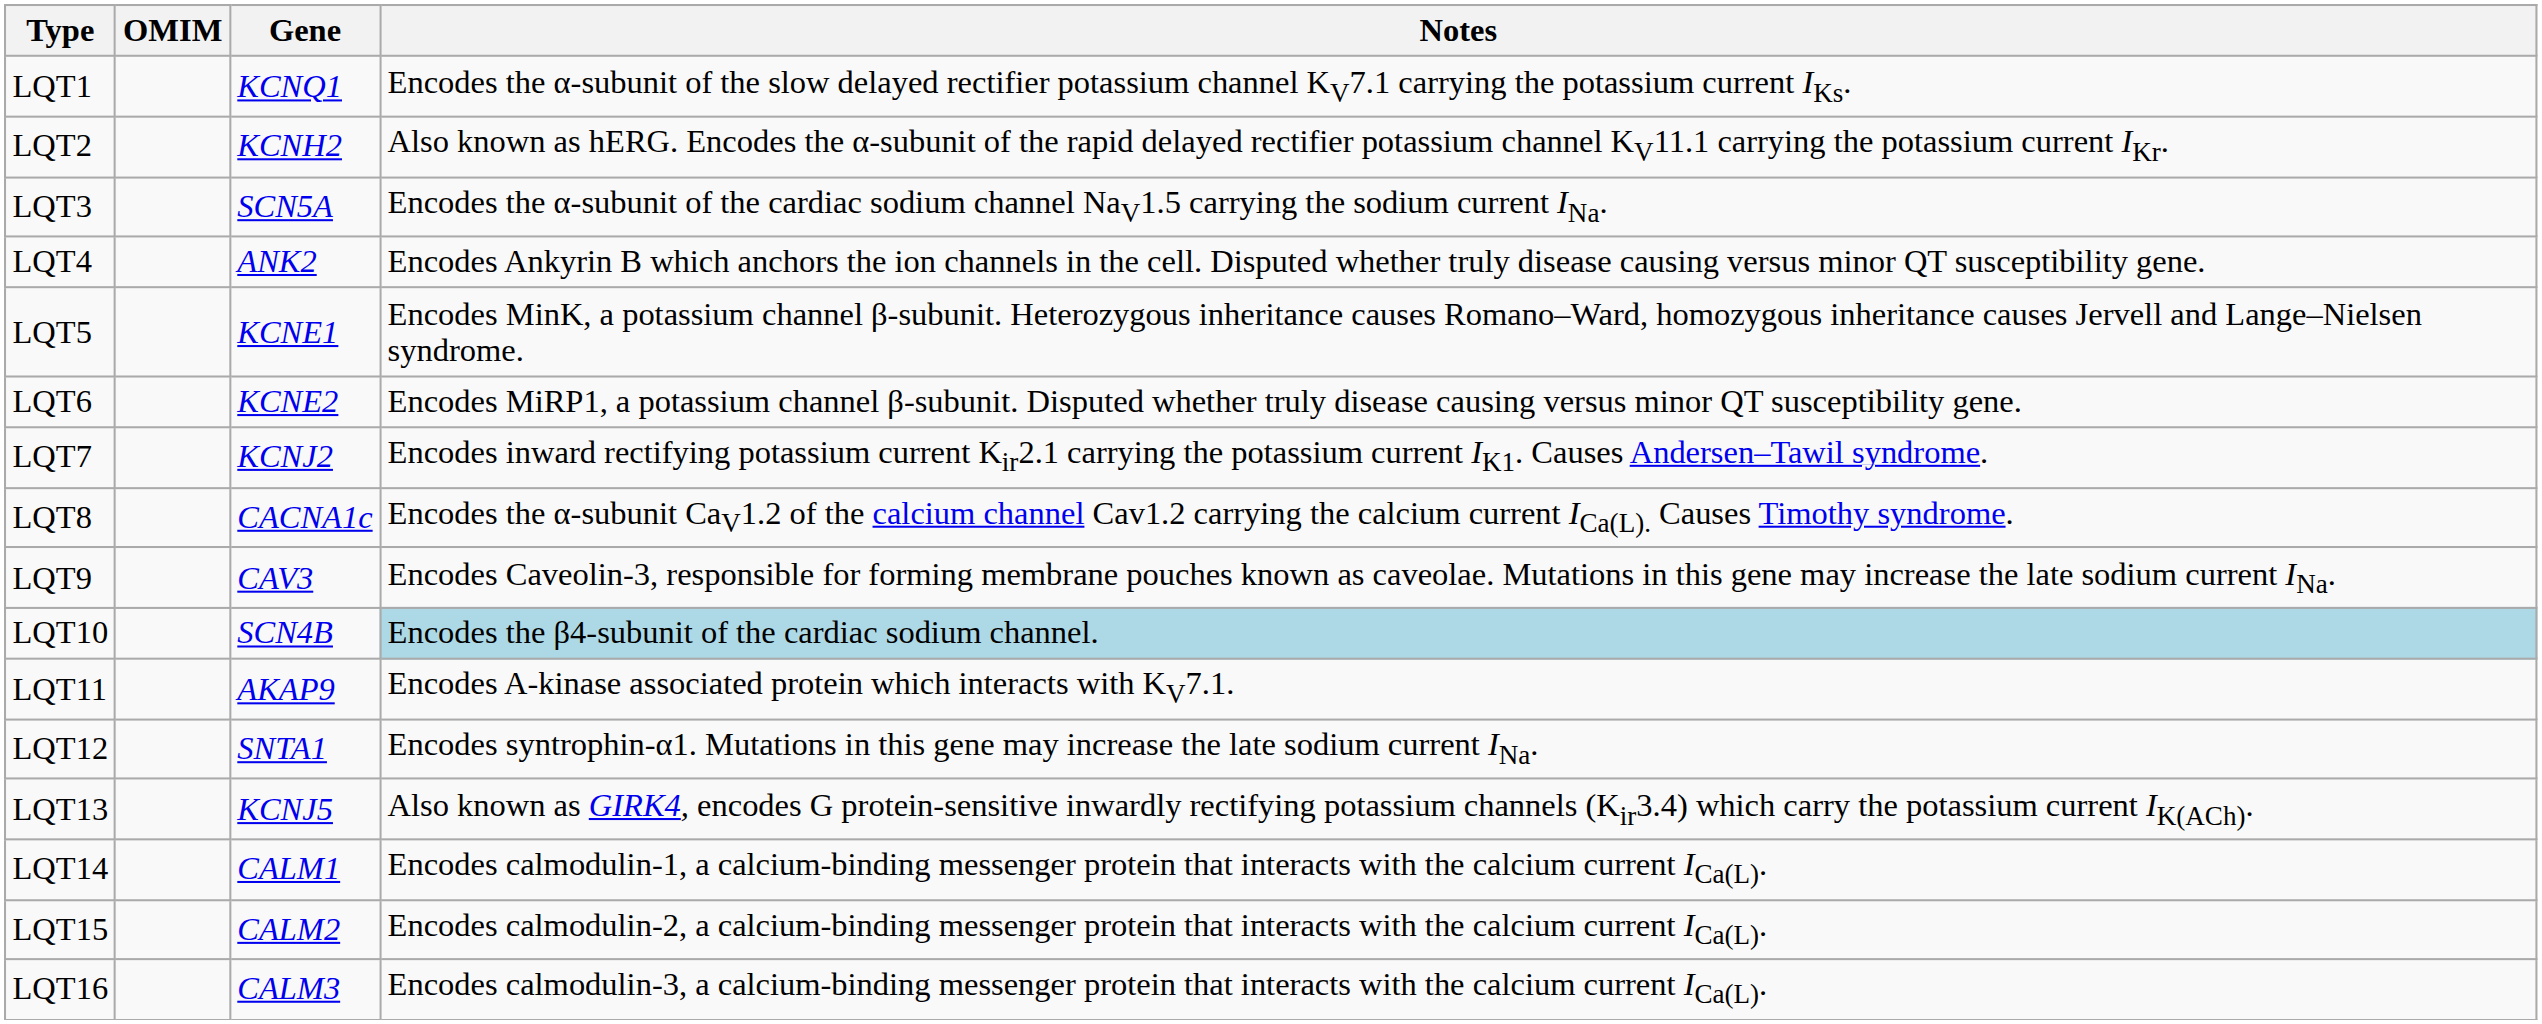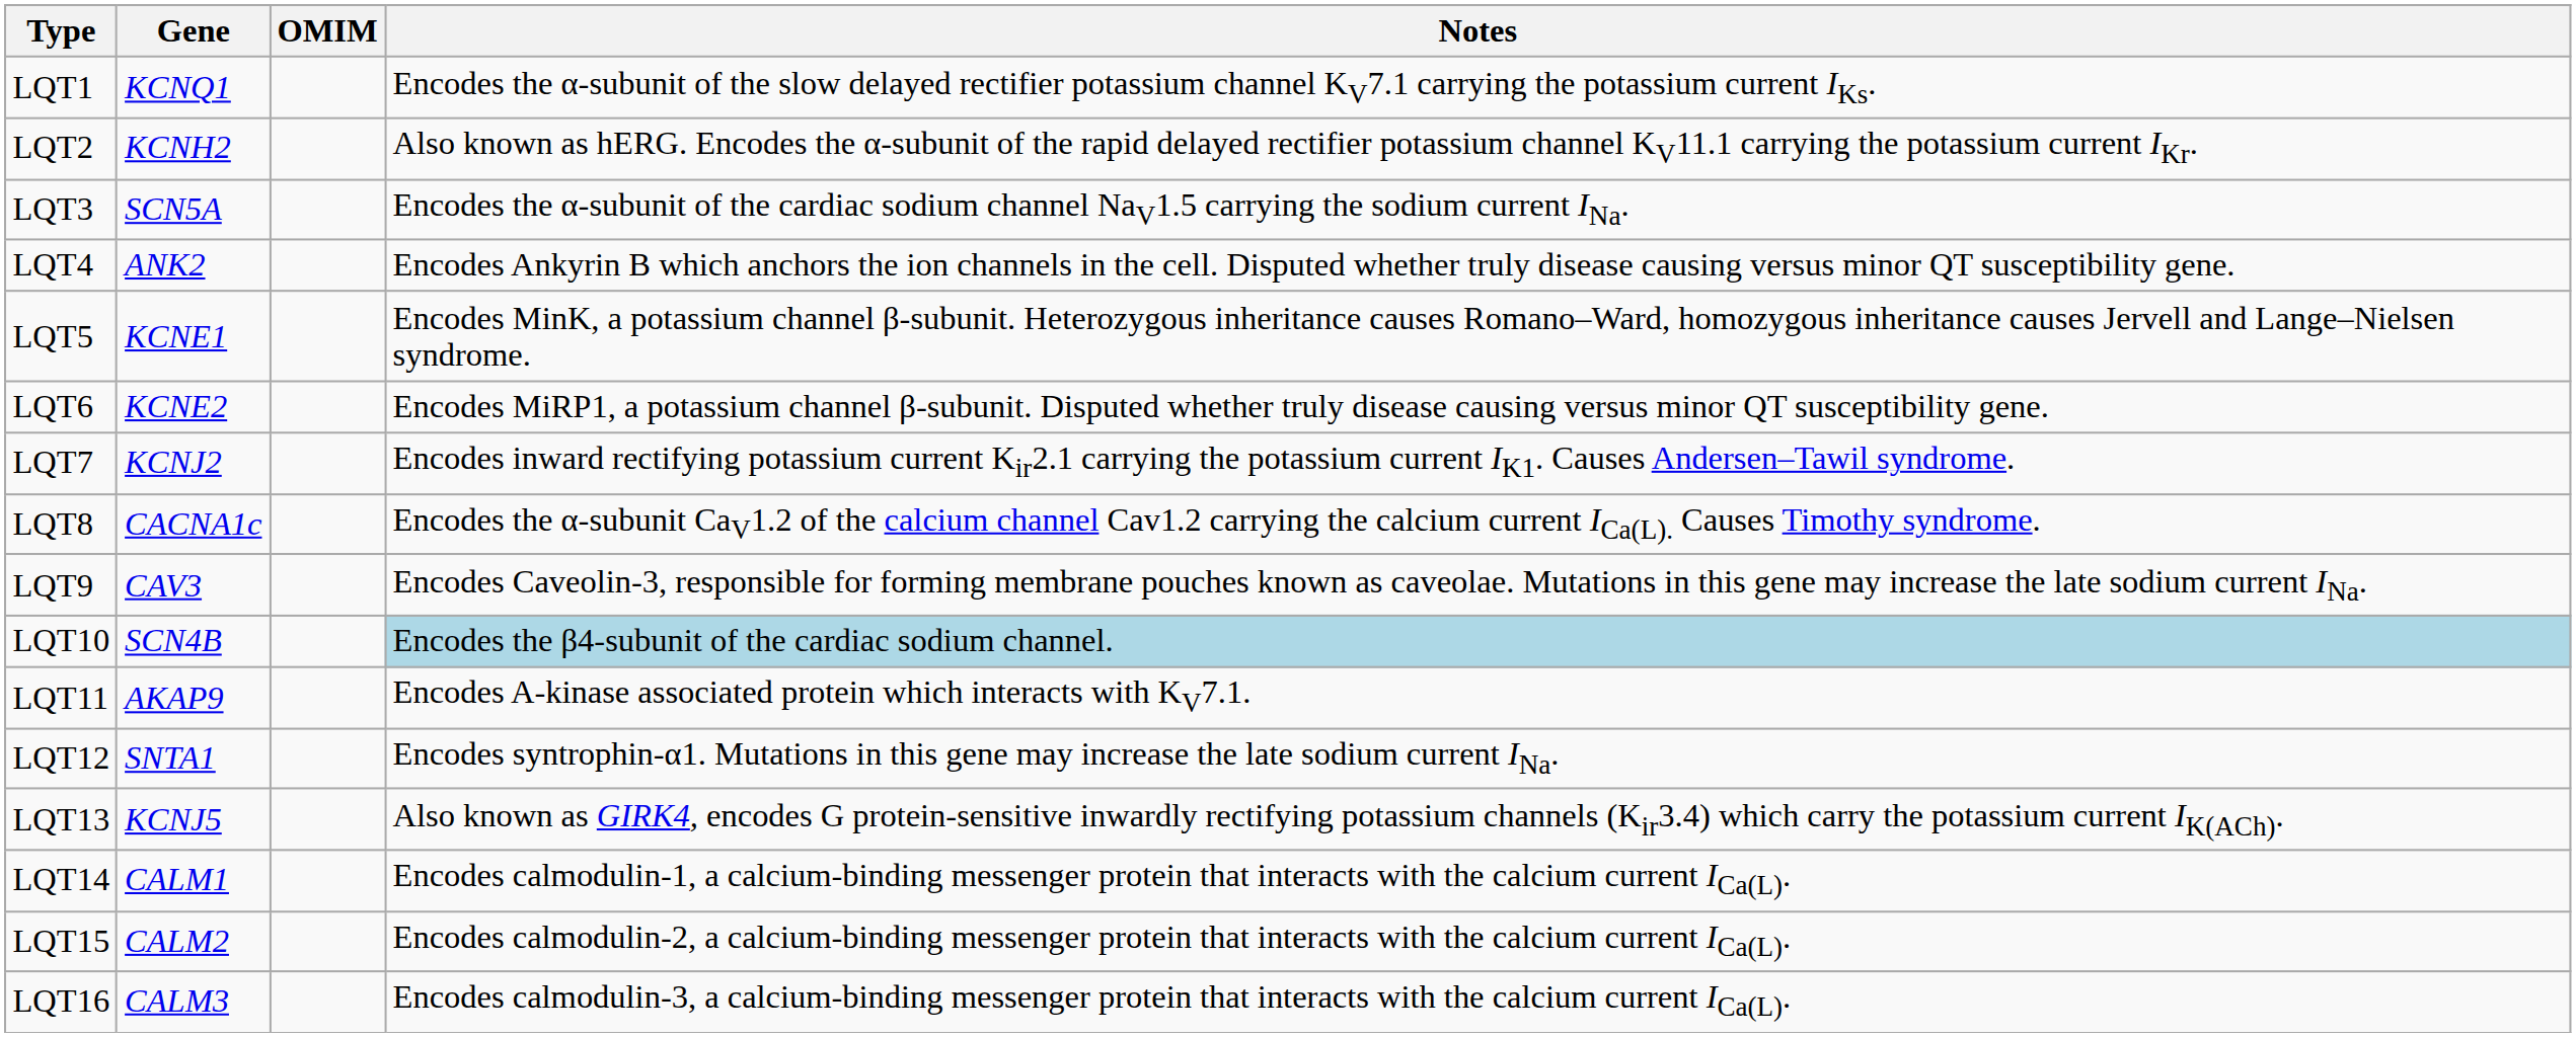 <table class="wikitable">
 <tr>
 <th>Type</th>
+<th>Gene</th>
 <th>OMIM</th>
-<th>Gene</th>
 <th>Notes</th>
 </tr>
 <tr>
 <td>LQT1</td>
+<td><a href='#'><em>KCNQ1</em></a></td>
 <td></td>
-<td><a href='#'><em>KCNQ1</em></a></td>
 <td>Encodes the α-subunit of the slow delayed rectifier potassium channel K<sub>V</sub>7.1 carrying the potassium current <em>I</em><sub>Ks</sub>.</td>
 </tr>
 <tr>
 <td>LQT2</td>
+<td><a href='#'><em>KCNH2</em></a></td>
 <td></td>
-<td><a href='#'><em>KCNH2</em></a></td>
 <td>Also known as hERG. Encodes the α-subunit of the rapid delayed rectifier potassium channel K<sub>V</sub>11.1 carrying the potassium current <em>I</em><sub>Kr</sub>.</td>
 </tr>
 <tr>
 <td>LQT3</td>
+<td><em><a href='#'>SCN5A</a></em></td>
 <td></td>
-<td><em><a href='#'>SCN5A</a></em></td>
 <td>Encodes the α-subunit of the cardiac sodium channel Na<sub>V</sub>1.5 carrying the sodium current <em>I</em><sub>Na</sub>.</td>
 </tr>
 <tr>
 <td>LQT4</td>
+<td><a href='#'><em>ANK2</em></a></td>
 <td></td>
-<td><a href='#'><em>ANK2</em></a></td>
 <td>Encodes Ankyrin B which anchors the ion channels in the cell.  Disputed whether truly disease causing versus minor QT susceptibility gene.</td>
 </tr>
 <tr>
 <td>LQT5</td>
+<td><em><a href='#'>KCNE1</a></em></td>
 <td></td>
-<td><em><a href='#'>KCNE1</a></em></td>
 <td>Encodes MinK, a potassium channel β-subunit. Heterozygous inheritance causes Romano–Ward, homozygous inheritance causes Jervell and Lange–Nielsen syndrome.</td>
 </tr>
 <tr>
 <td>LQT6</td>
+<td><em><a href='#'>KCNE2</a></em></td>
 <td></td>
-<td><em><a href='#'>KCNE2</a></em></td>
 <td>Encodes MiRP1, a potassium channel β-subunit. Disputed whether truly disease causing versus minor QT susceptibility gene.</td>
 </tr>
 <tr>
 <td>LQT7</td>
+<td><em><a href='#'>KCNJ2</a></em></td>
 <td></td>
-<td><em><a href='#'>KCNJ2</a></em></td>
 <td>Encodes inward rectifying potassium current K<sub>ir</sub>2.1 carrying the potassium current <em>I</em><sub>K1</sub>. Causes <a href='#'>Andersen–Tawil syndrome</a>.</td>
 </tr>
 <tr>
 <td>LQT8</td>
+<td><em><a href='#'>CACNA1c</a></em></td>
 <td></td>
-<td><em><a href='#'>CACNA1c</a></em></td>
 <td>Encodes the α-subunit Ca<sub>V</sub>1.2 of the <a href='#'>calcium channel</a> Cav1.2 carrying the calcium current <em>I</em><sub>Ca(L).</sub> Causes <a href='#'>Timothy syndrome</a>.</td>
 </tr>
 <tr>
 <td>LQT9</td>
+<td><a href='#'><em>CAV3</em></a></td>
 <td></td>
-<td><a href='#'><em>CAV3</em></a></td>
 <td>Encodes Caveolin-3, responsible for forming membrane pouches known as caveolae. Mutations in this gene may increase the late sodium current <em>I</em><sub>Na</sub>.</td>
 </tr>
 <tr>
 <td>LQT10</td>
+<td><em><a href='#'>SCN4B</a></em></td>
 <td></td>
-<td><em><a href='#'>SCN4B</a></em></td>
 <td style="background: lightblue;">Encodes the β4-subunit of the cardiac sodium channel.</td>
 </tr>
 <tr>
 <td>LQT11</td>
+<td><em><a href='#'>AKAP9</a></em></td>
 <td></td>
-<td><em><a href='#'>AKAP9</a></em></td>
 <td>Encodes A-kinase associated protein which interacts with K<sub>V</sub>7.1.</td>
 </tr>
 <tr>
 <td>LQT12</td>
+<td><em><a href='#'>SNTA1</a></em></td>
 <td></td>
-<td><em><a href='#'>SNTA1</a></em></td>
 <td>Encodes syntrophin-α1.  Mutations in this gene may increase the late sodium current <em>I</em><sub>Na</sub>.</td>
 </tr>
 <tr>
 <td>LQT13</td>
+<td><em><a href='#'>KCNJ5</a></em></td>
 <td></td>
-<td><em><a href='#'>KCNJ5</a></em></td>
 <td>Also known as <em><a href='#'>GIRK4</a>,</em> encodes G protein-sensitive inwardly rectifying potassium channels (K<sub>ir</sub>3.4) which carry the potassium current <em>I</em><sub>K(ACh)</sub>.</td>
 </tr>
 <tr>
 <td>LQT14</td>
+<td><em><a href='#'>CALM1</a></em></td>
 <td></td>
-<td><em><a href='#'>CALM1</a></em></td>
 <td>Encodes calmodulin-1, a calcium-binding messenger protein that interacts with the calcium current <em>I</em><sub>Ca(L)</sub>.</td>
 </tr>
 <tr>
 <td>LQT15</td>
+<td><em><a href='#'>CALM2</a></em></td>
 <td></td>
-<td><em><a href='#'>CALM2</a></em></td>
 <td>Encodes calmodulin-2, a calcium-binding messenger protein that interacts with the calcium current  <em>I</em><sub>Ca(L)</sub>.</td>
 </tr>
 <tr>
 <td>LQT16</td>
+<td><em><a href='#'>CALM3</a></em></td>
 <td></td>
-<td><em><a href='#'>CALM3</a></em></td>
 <td>Encodes calmodulin-3, a calcium-binding messenger protein that interacts with the calcium current <em>I</em><sub>Ca(L)</sub>.</td>
 </tr>
 </table>
